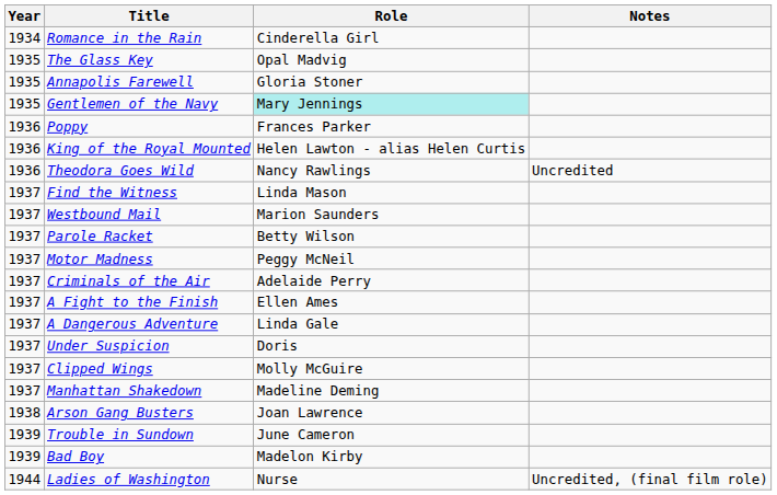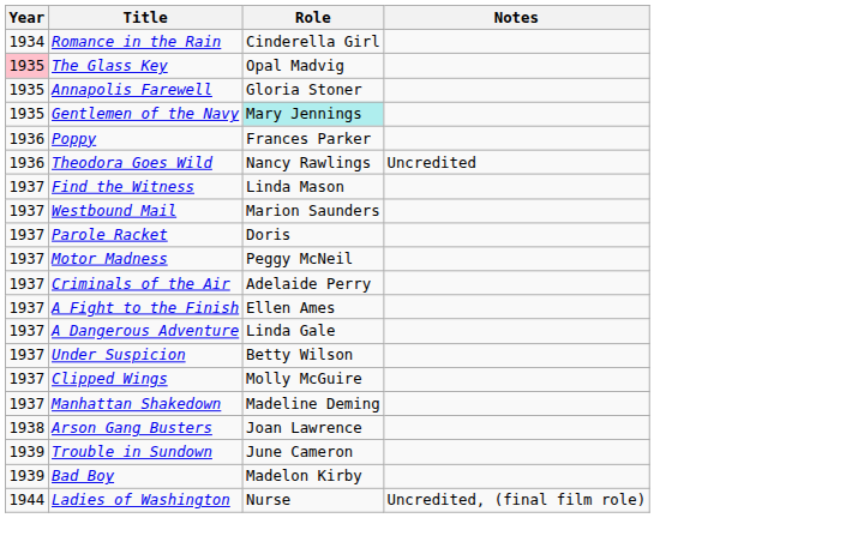 <table class="wikitable">
 <tr>
 <th>Year</th>
 <th>Title</th>
 <th>Role</th>
 <th>Notes</th>
 </tr>
 <tr>
 <td>1934</td>
 <td><em><a href='#'>Romance in the Rain</a></em></td>
 <td>Cinderella Girl</td>
 <td></td>
 </tr>
 <tr>
-<td>1935</td>
+<td style="background: pink;">1935</td>
 <td><em><a href='#'>The Glass Key</a></em></td>
 <td>Opal Madvig</td>
 <td></td>
 </tr>
 <tr>
 <td>1935</td>
 <td><em><a href='#'>Annapolis Farewell</a></em></td>
 <td>Gloria Stoner</td>
 <td></td>
 </tr>
 <tr>
 <td>1935</td>
 <td><em><a href='#'>Gentlemen of the Navy</a></em></td>
 <td style="background: paleturquoise;">Mary Jennings</td>
 <td></td>
 </tr>
 <tr>
 <td>1936</td>
 <td><em><a href='#'>Poppy</a></em></td>
 <td>Frances Parker</td>
 <td></td>
 </tr>
 <tr>
 <td>1936</td>
-<td><em><a href='#'>King of the Royal Mounted</a></em></td>
-<td>Helen Lawton - alias Helen Curtis</td>
-<td></td>
-</tr>
-<tr>
-<td>1936</td>
 <td><em><a href='#'>Theodora Goes Wild</a></em></td>
 <td>Nancy Rawlings</td>
 <td>Uncredited</td>
 </tr>
 <tr>
 <td>1937</td>
 <td><em><a href='#'>Find the Witness</a></em></td>
 <td>Linda Mason</td>
 <td></td>
 </tr>
 <tr>
 <td>1937</td>
 <td><em><a href='#'>Westbound Mail</a></em></td>
 <td>Marion Saunders</td>
 <td></td>
 </tr>
 <tr>
 <td>1937</td>
 <td><em><a href='#'>Parole Racket</a></em></td>
-<td>Betty Wilson</td>
+<td>Doris</td>
 <td></td>
 </tr>
 <tr>
 <td>1937</td>
 <td><em><a href='#'>Motor Madness</a></em></td>
 <td>Peggy McNeil</td>
 <td></td>
 </tr>
 <tr>
 <td>1937</td>
 <td><em><a href='#'>Criminals of the Air</a></em></td>
 <td>Adelaide Perry</td>
 <td></td>
 </tr>
 <tr>
 <td>1937</td>
 <td><em><a href='#'>A Fight to the Finish</a></em></td>
 <td>Ellen Ames</td>
 <td></td>
 </tr>
 <tr>
 <td>1937</td>
 <td><em><a href='#'>A Dangerous Adventure</a></em></td>
 <td>Linda Gale</td>
 <td></td>
 </tr>
 <tr>
 <td>1937</td>
 <td><em><a href='#'>Under Suspicion</a></em></td>
-<td>Doris</td>
+<td>Betty Wilson</td>
 <td></td>
 </tr>
 <tr>
 <td>1937</td>
 <td><em><a href='#'>Clipped Wings</a></em></td>
 <td>Molly McGuire</td>
 <td></td>
 </tr>
 <tr>
 <td>1937</td>
 <td><em><a href='#'>Manhattan Shakedown</a></em></td>
 <td>Madeline Deming</td>
 <td></td>
 </tr>
 <tr>
 <td>1938</td>
 <td><em><a href='#'>Arson Gang Busters</a></em></td>
 <td>Joan Lawrence</td>
 <td></td>
 </tr>
 <tr>
 <td>1939</td>
 <td><em><a href='#'>Trouble in Sundown</a></em></td>
 <td>June Cameron</td>
 <td></td>
 </tr>
 <tr>
 <td>1939</td>
 <td><em><a href='#'>Bad Boy</a></em></td>
 <td>Madelon Kirby</td>
 <td></td>
 </tr>
 <tr>
 <td>1944</td>
 <td><em><a href='#'>Ladies of Washington</a></em></td>
 <td>Nurse</td>
 <td>Uncredited, (final film role)</td>
 </tr>
 </table>
